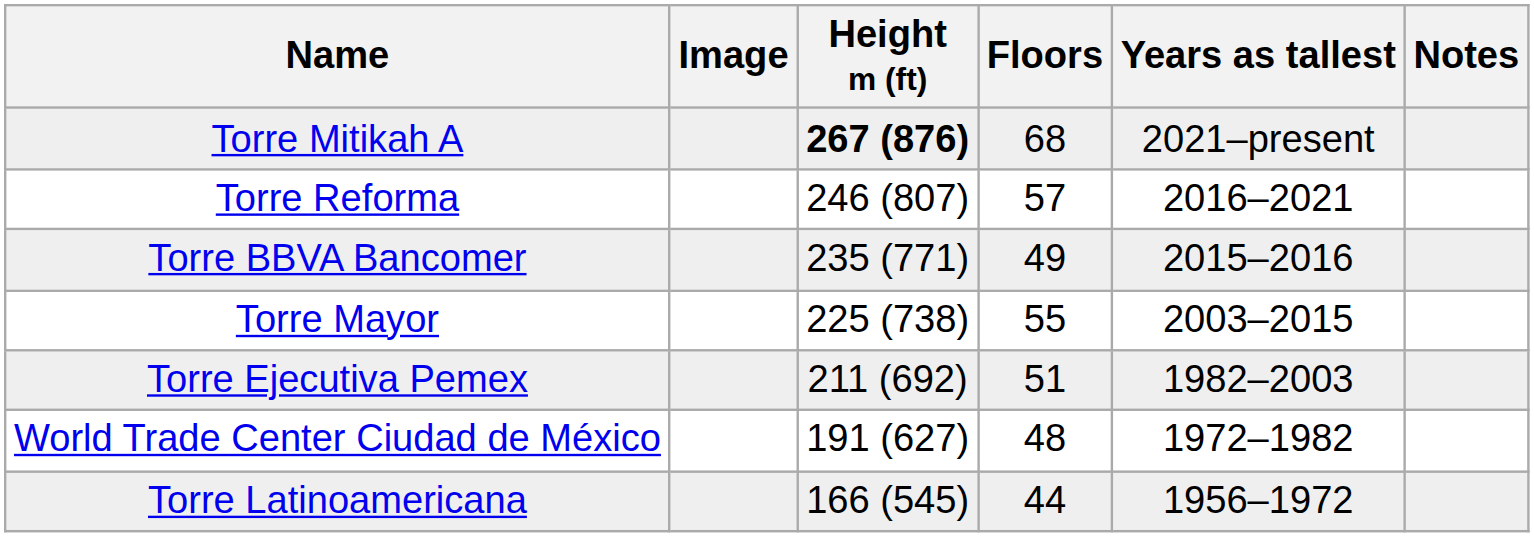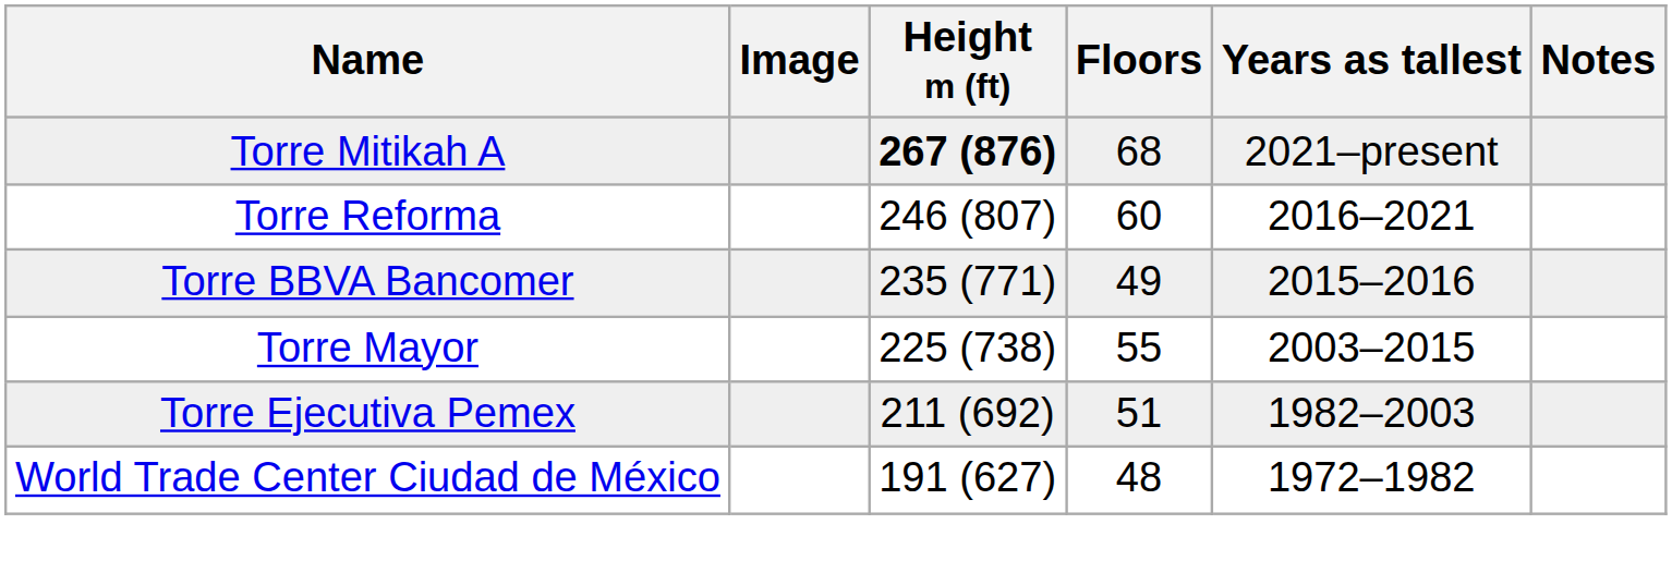 <table class="sortable wikitable" style="text-align: center">
 <tr>
 <th>Name</th>
 <th class="unsortable">Image</th>
 <th>Height<br><small>m (ft)</small></th>
 <th>Floors</th>
 <th>Years as tallest</th>
 <th class="unsortable">Notes</th>
 </tr>
 <tr style="background:#efefef;">
 <td><a href='#'>Torre Mitikah A</a></td>
 <td></td>
 <td><strong>267 (876)</strong></td>
 <td>68</td>
 <td>2021–present</td>
 <td></td>
 </tr>
 <tr style="background:#fff;">
 <td><a href='#'>Torre Reforma</a></td>
 <td></td>
 <td>246 (807)</td>
-<td>57</td>
+<td>60</td>
 <td>2016–2021</td>
 <td></td>
 </tr>
 <tr style="background:#efefef;">
 <td><a href='#'>Torre BBVA Bancomer</a></td>
 <td></td>
 <td>235 (771)</td>
 <td>49</td>
 <td>2015–2016</td>
 <td></td>
 </tr>
 <tr style="background:#fff;">
 <td><a href='#'>Torre Mayor</a></td>
 <td></td>
 <td>225 (738)</td>
 <td>55</td>
 <td>2003–2015</td>
 <td></td>
 </tr>
 <tr style="background:#efefef;">
 <td><a href='#'>Torre Ejecutiva Pemex</a></td>
 <td></td>
 <td>211 (692)</td>
 <td>51</td>
 <td>1982–2003</td>
 <td></td>
 </tr>
 <tr style="background:#fff;">
 <td><a href='#'>World Trade Center Ciudad de México</a></td>
 <td></td>
 <td>191 (627)</td>
 <td>48</td>
 <td>1972–1982</td>
 <td></td>
 </tr>
-<tr style="background:#efefef;">
-<td><a href='#'>Torre Latinoamericana</a></td>
-<td></td>
-<td>166 (545)</td>
-<td>44</td>
-<td>1956–1972</td>
-<td></td>
-</tr>
 </table>
